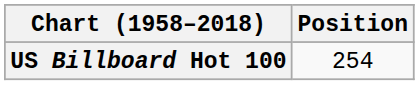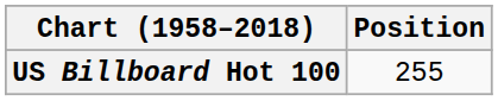 <table class="wikitable plainrowheaders">
 <tr>
 <th>Chart (1958–2018)</th>
 <th>Position</th>
 </tr>
 <tr>
 <th scope="row">US <em>Billboard</em> Hot 100</th>
-<td style="text-align:center;">254</td>
+<td style="text-align:center;">255</td>
 </tr>
 </table>
